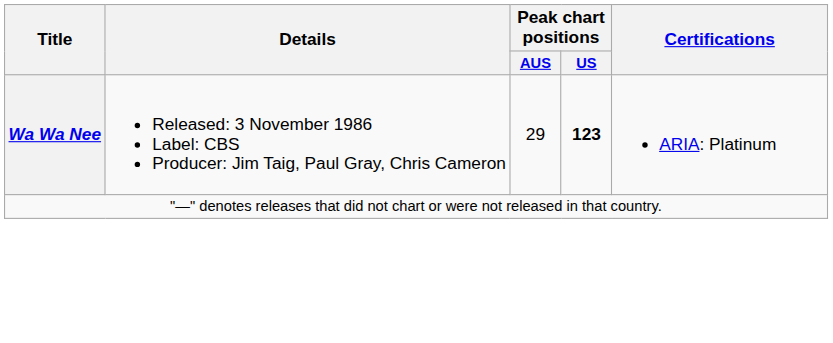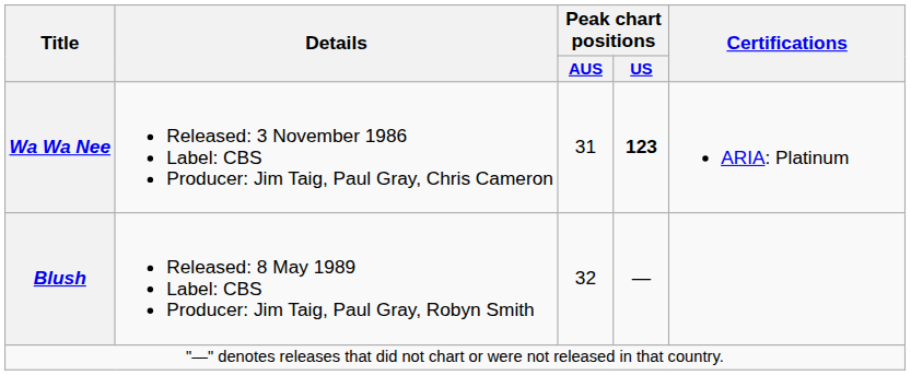 <table class="wikitable plainrowheaders">
 <tr>
 <th rowspan="2">Title</th>
 <th rowspan="2">Details</th>
 <th colspan="2">Peak chart positions</th>
 <th scope="col" rowspan="2" style="width:12em;"><a href='#'>Certifications</a></th>
 </tr>
 <tr>
 <th style="width:3em;font-size:85%"><a href='#'>AUS</a><br></th>
 <th style="width:3em;font-size:85%"><a href='#'>US</a><br></th>
 </tr>
 <tr>
 <th scope="row"><em><a href='#'>Wa Wa Nee</a></em></th>
 <td><br><ul><li>Released: 3 November 1986</li><li>Label: CBS</li><li>Producer: Jim Taig, Paul Gray, Chris Cameron</li></ul></td>
-<td align="center">29</td>
+<td align="center">31</td>
 <td align="center"><strong>123</strong></td>
 <td><br><ul><li><a href='#'>ARIA</a>: Platinum</li></ul></td>
+</tr>
+<tr>
+<th scope="row"><em><a href='#'>Blush</a></em></th>
+<td><br><ul><li>Released: 8 May 1989</li><li>Label: CBS</li><li>Producer: Jim Taig, Paul Gray, Robyn Smith</li></ul></td>
+<td align="center">32</td>
+<td align="center">—</td>
+<td></td>
 </tr>
 <tr>
 <td align="center" colspan="5" style="font-size: 85%">"—" denotes releases that did not chart or were not released in that country.</td>
 </tr>
 </table>
